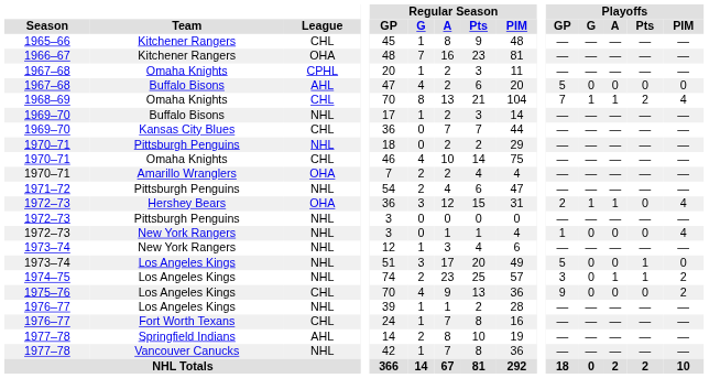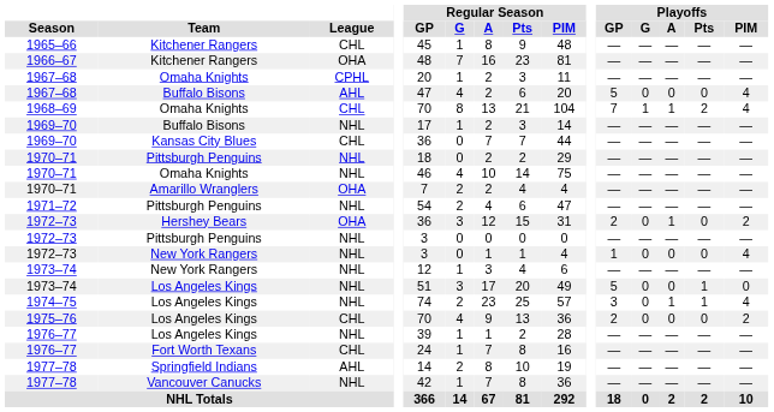 <table border="0" cellpadding="1" cellspacing="0" style="text-align:center; width:75%">
 <tr bgcolor="#e0e0e0">
 <th colspan="3"  bgcolor="#ffffff"> </th>
 <th rowspan="99" bgcolor="#ffffff"> </th>
 <th colspan="5">Regular Season</th>
 <th rowspan="99" bgcolor="#ffffff"> </th>
 <th colspan="5">Playoffs</th>
 </tr>
 <tr bgcolor="#e0e0e0">
 <th>Season</th>
 <th>Team</th>
 <th>League</th>
 <th>GP</th>
 <th><a href='#'>G</a></th>
 <th><a href='#'>A</a></th>
 <th><a href='#'>Pts</a></th>
 <th><a href='#'>PIM</a></th>
 <th>GP</th>
 <th>G</th>
 <th>A</th>
 <th>Pts</th>
 <th>PIM</th>
 </tr>
 <tr>
 <td><a href='#'>1965–66</a></td>
 <td><a href='#'>Kitchener Rangers</a></td>
 <td>CHL</td>
 <td>45</td>
 <td>1</td>
 <td>8</td>
 <td>9</td>
 <td>48</td>
 <td>—</td>
 <td>—</td>
 <td>—</td>
 <td>—</td>
 <td>—</td>
 </tr>
 <tr bgcolor="#f0f0f0">
 <td><a href='#'>1966–67</a></td>
 <td>Kitchener Rangers</td>
 <td>OHA</td>
 <td>48</td>
 <td>7</td>
 <td>16</td>
 <td>23</td>
 <td>81</td>
 <td>—</td>
 <td>—</td>
 <td>—</td>
 <td>—</td>
 <td>—</td>
 </tr>
 <tr>
 <td><a href='#'>1967–68</a></td>
 <td><a href='#'>Omaha Knights</a></td>
 <td><a href='#'>CPHL</a></td>
 <td>20</td>
 <td>1</td>
 <td>2</td>
 <td>3</td>
 <td>11</td>
 <td>—</td>
 <td>—</td>
 <td>—</td>
 <td>—</td>
 <td>—</td>
 </tr>
 <tr bgcolor="#f0f0f0">
 <td><a href='#'>1967–68</a></td>
 <td><a href='#'>Buffalo Bisons</a></td>
 <td><a href='#'>AHL</a></td>
 <td>47</td>
 <td>4</td>
 <td>2</td>
 <td>6</td>
 <td>20</td>
 <td>5</td>
 <td>0</td>
 <td>0</td>
 <td>0</td>
-<td>0</td>
+<td>4</td>
 </tr>
 <tr>
 <td><a href='#'>1968–69</a></td>
 <td>Omaha Knights</td>
 <td><a href='#'>CHL</a></td>
 <td>70</td>
 <td>8</td>
 <td>13</td>
 <td>21</td>
 <td>104</td>
 <td>7</td>
 <td>1</td>
 <td>1</td>
 <td>2</td>
 <td>4</td>
 </tr>
 <tr bgcolor="#f0f0f0">
 <td><a href='#'>1969–70</a></td>
 <td>Buffalo Bisons</td>
 <td>NHL</td>
 <td>17</td>
 <td>1</td>
 <td>2</td>
 <td>3</td>
 <td>14</td>
 <td>—</td>
 <td>—</td>
 <td>—</td>
 <td>—</td>
 <td>—</td>
 </tr>
 <tr>
 <td><a href='#'>1969–70</a></td>
 <td><a href='#'>Kansas City Blues</a></td>
 <td>CHL</td>
 <td>36</td>
 <td>0</td>
 <td>7</td>
 <td>7</td>
 <td>44</td>
 <td>—</td>
 <td>—</td>
 <td>—</td>
 <td>—</td>
 <td>—</td>
 </tr>
 <tr bgcolor="#f0f0f0">
 <td><a href='#'>1970–71</a></td>
 <td><a href='#'>Pittsburgh Penguins</a></td>
 <td><a href='#'>NHL</a></td>
 <td>18</td>
 <td>0</td>
 <td>2</td>
 <td>2</td>
 <td>29</td>
 <td>—</td>
 <td>—</td>
 <td>—</td>
 <td>—</td>
 <td>—</td>
 </tr>
 <tr>
 <td><a href='#'>1970–71</a></td>
 <td>Omaha Knights</td>
-<td>CHL</td>
+<td>NHL</td>
 <td>46</td>
 <td>4</td>
 <td>10</td>
 <td>14</td>
 <td>75</td>
 <td>—</td>
 <td>—</td>
 <td>—</td>
 <td>—</td>
 <td>—</td>
 </tr>
 <tr bgcolor="#f0f0f0">
 <td>1970–71</td>
 <td><a href='#'>Amarillo Wranglers</a></td>
 <td><a href='#'>OHA</a></td>
 <td>7</td>
 <td>2</td>
 <td>2</td>
 <td>4</td>
 <td>4</td>
 <td>—</td>
 <td>—</td>
 <td>—</td>
 <td>—</td>
 <td>—</td>
 </tr>
 <tr>
 <td><a href='#'>1971–72</a></td>
 <td>Pittsburgh Penguins</td>
 <td>NHL</td>
 <td>54</td>
 <td>2</td>
 <td>4</td>
 <td>6</td>
 <td>47</td>
 <td>—</td>
 <td>—</td>
 <td>—</td>
 <td>—</td>
 <td>—</td>
 </tr>
 <tr bgcolor="#f0f0f0">
 <td><a href='#'>1972–73</a></td>
 <td><a href='#'>Hershey Bears</a></td>
 <td><a href='#'>OHA</a></td>
 <td>36</td>
 <td>3</td>
 <td>12</td>
 <td>15</td>
 <td>31</td>
 <td>2</td>
-<td>1</td>
+<td>0</td>
 <td>1</td>
 <td>0</td>
-<td>4</td>
+<td>2</td>
 </tr>
 <tr>
 <td><a href='#'>1972–73</a></td>
 <td>Pittsburgh Penguins</td>
 <td>NHL</td>
 <td>3</td>
 <td>0</td>
 <td>0</td>
 <td>0</td>
 <td>0</td>
 <td>—</td>
 <td>—</td>
 <td>—</td>
 <td>—</td>
 <td>—</td>
 </tr>
 <tr bgcolor="#f0f0f0">
 <td>1972–73</td>
 <td><a href='#'>New York Rangers</a></td>
 <td>NHL</td>
 <td>3</td>
 <td>0</td>
 <td>1</td>
 <td>1</td>
 <td>4</td>
 <td>1</td>
 <td>0</td>
 <td>0</td>
 <td>0</td>
 <td>4</td>
 </tr>
 <tr>
 <td><a href='#'>1973–74</a></td>
 <td>New York Rangers</td>
 <td>NHL</td>
 <td>12</td>
 <td>1</td>
 <td>3</td>
 <td>4</td>
 <td>6</td>
 <td>—</td>
 <td>—</td>
 <td>—</td>
 <td>—</td>
 <td>—</td>
 </tr>
 <tr bgcolor="#f0f0f0">
 <td>1973–74</td>
 <td><a href='#'>Los Angeles Kings</a></td>
 <td>NHL</td>
 <td>51</td>
 <td>3</td>
 <td>17</td>
 <td>20</td>
 <td>49</td>
 <td>5</td>
 <td>0</td>
 <td>0</td>
 <td>1</td>
 <td>0</td>
 </tr>
 <tr>
 <td><a href='#'>1974–75</a></td>
 <td>Los Angeles Kings</td>
 <td>NHL</td>
 <td>74</td>
 <td>2</td>
 <td>23</td>
 <td>25</td>
 <td>57</td>
 <td>3</td>
 <td>0</td>
 <td>1</td>
 <td>1</td>
-<td>2</td>
+<td>4</td>
 </tr>
 <tr bgcolor="#f0f0f0">
 <td><a href='#'>1975–76</a></td>
 <td>Los Angeles Kings</td>
 <td>CHL</td>
 <td>70</td>
 <td>4</td>
 <td>9</td>
 <td>13</td>
 <td>36</td>
-<td>9</td>
+<td>2</td>
 <td>0</td>
 <td>0</td>
 <td>0</td>
 <td>2</td>
 </tr>
 <tr>
 <td><a href='#'>1976–77</a></td>
 <td>Los Angeles Kings</td>
 <td>NHL</td>
 <td>39</td>
 <td>1</td>
 <td>1</td>
 <td>2</td>
 <td>28</td>
 <td>—</td>
 <td>—</td>
 <td>—</td>
 <td>—</td>
 <td>—</td>
 </tr>
 <tr bgcolor="#f0f0f0">
 <td><a href='#'>1976–77</a></td>
 <td><a href='#'>Fort Worth Texans</a></td>
 <td>CHL</td>
 <td>24</td>
 <td>1</td>
 <td>7</td>
 <td>8</td>
 <td>16</td>
 <td>—</td>
 <td>—</td>
 <td>—</td>
 <td>—</td>
 <td>—</td>
 </tr>
 <tr>
 <td><a href='#'>1977–78</a></td>
 <td><a href='#'>Springfield Indians</a></td>
 <td>AHL</td>
 <td>14</td>
 <td>2</td>
 <td>8</td>
 <td>10</td>
 <td>19</td>
 <td>—</td>
 <td>—</td>
 <td>—</td>
 <td>—</td>
 <td>—</td>
 </tr>
 <tr bgcolor="#f0f0f0">
 <td><a href='#'>1977–78</a></td>
 <td><a href='#'>Vancouver Canucks</a></td>
 <td>NHL</td>
 <td>42</td>
 <td>1</td>
 <td>7</td>
 <td>8</td>
 <td>36</td>
 <td>—</td>
 <td>—</td>
 <td>—</td>
 <td>—</td>
 <td>—</td>
 </tr>
 <tr bgcolor="#e0e0e0">
 <th colspan="3">NHL Totals</th>
 <th>366</th>
 <th>14</th>
 <th>67</th>
 <th>81</th>
 <th>292</th>
 <th>18</th>
 <th>0</th>
 <th>2</th>
 <th>2</th>
 <th>10</th>
 </tr>
 </table>
